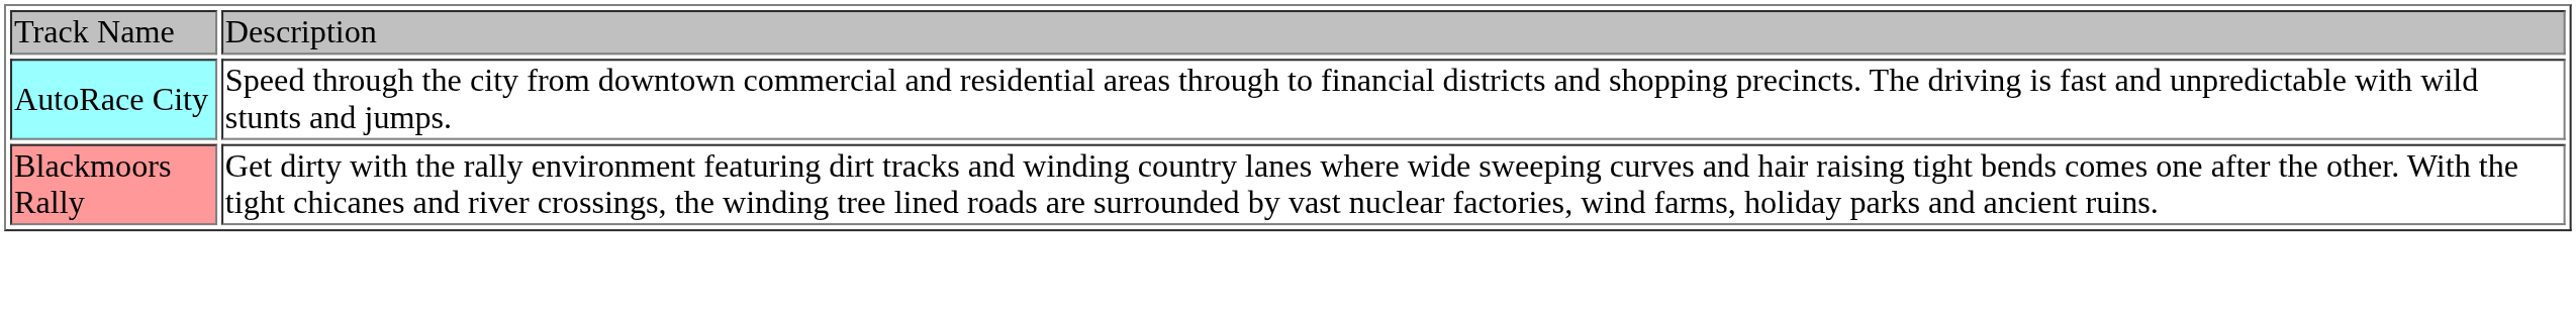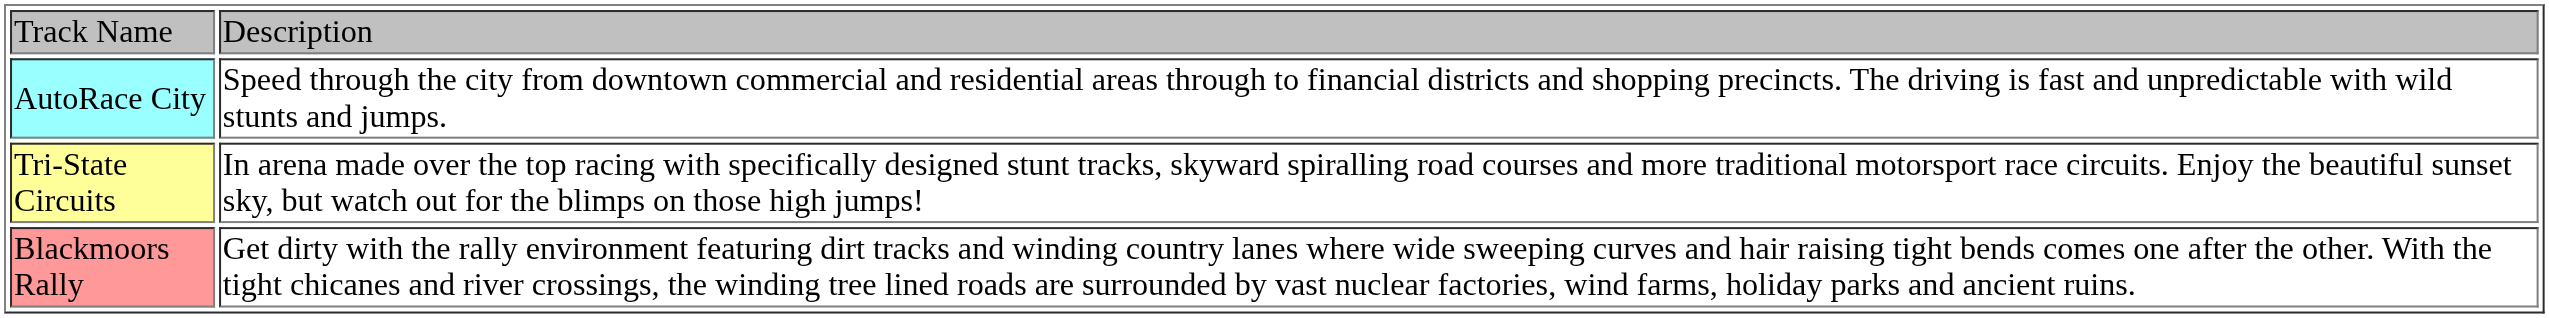 <table border = "1">
 <tr>
 <td style="background:silver; color:black">Track Name</td>
 <td style="background:silver; color:black">Description</td>
 </tr>
 <tr>
 <td style="background:#99ffff">AutoRace City</td>
 <td>Speed through the city from downtown commercial and residential areas through to financial districts and shopping precincts. The driving is fast and unpredictable with wild stunts and jumps.</td>
 </tr>
 <tr>
+<td style="background:#ffff99">Tri-State Circuits</td>
+<td>In arena made over the top racing with specifically designed stunt tracks, skyward spiralling road courses and more traditional motorsport race circuits. Enjoy the beautiful sunset sky, but watch out for the blimps on those high jumps!</td>
+</tr>
+<tr>
 <td style="background:#ff9999">Blackmoors Rally</td>
 <td>Get dirty with the rally environment featuring dirt tracks and winding country lanes where wide sweeping curves and hair raising tight bends comes one after the other. With the tight chicanes and river crossings, the winding tree lined roads are surrounded by vast nuclear factories, wind farms, holiday parks and ancient ruins.</td>
 </tr>
 </table>
